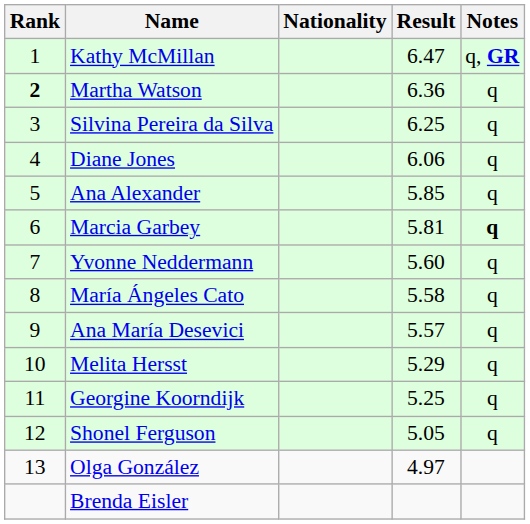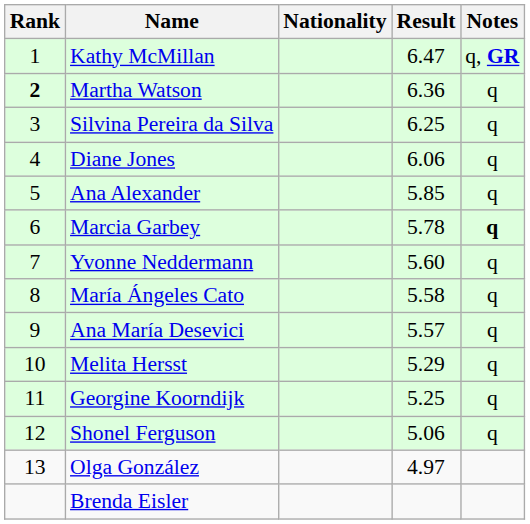 <table class="wikitable sortable" style="text-align:center">
 <tr>
 <th>Rank</th>
 <th>Name</th>
 <th>Nationality</th>
 <th>Result</th>
 <th>Notes</th>
 </tr>
 <tr bgcolor=ddffdd>
 <td>1</td>
 <td align=left><a href='#'>Kathy McMillan</a></td>
 <td align=left></td>
 <td>6.47</td>
 <td>q, <strong><a href='#'>GR</a></strong></td>
 </tr>
 <tr bgcolor=ddffdd>
 <td><strong>2</strong></td>
 <td align=left><a href='#'>Martha Watson</a></td>
 <td align=left></td>
 <td>6.36</td>
 <td>q</td>
 </tr>
 <tr bgcolor=ddffdd>
 <td>3</td>
 <td align=left><a href='#'>Silvina Pereira da Silva</a></td>
 <td align=left></td>
 <td>6.25</td>
 <td>q</td>
 </tr>
 <tr bgcolor=ddffdd>
 <td>4</td>
 <td align=left><a href='#'>Diane Jones</a></td>
 <td align=left></td>
 <td>6.06</td>
 <td>q</td>
 </tr>
 <tr bgcolor=ddffdd>
 <td>5</td>
 <td align=left><a href='#'>Ana Alexander</a></td>
 <td align=left></td>
 <td>5.85</td>
 <td>q</td>
 </tr>
 <tr bgcolor=ddffdd>
 <td>6</td>
 <td align=left><a href='#'>Marcia Garbey</a></td>
 <td align=left></td>
-<td>5.81</td>
+<td>5.78</td>
 <td><strong>q</strong></td>
 </tr>
 <tr bgcolor=ddffdd>
 <td>7</td>
 <td align=left><a href='#'>Yvonne Neddermann</a></td>
 <td align=left></td>
 <td>5.60</td>
 <td>q</td>
 </tr>
 <tr bgcolor=ddffdd>
 <td>8</td>
 <td align=left><a href='#'>María Ángeles Cato</a></td>
 <td align=left></td>
 <td>5.58</td>
 <td>q</td>
 </tr>
 <tr bgcolor=ddffdd>
 <td>9</td>
 <td align=left><a href='#'>Ana María Desevici</a></td>
 <td align=left></td>
 <td>5.57</td>
 <td>q</td>
 </tr>
 <tr bgcolor=ddffdd>
 <td>10</td>
 <td align=left><a href='#'>Melita Hersst</a></td>
 <td align=left></td>
 <td>5.29</td>
 <td>q</td>
 </tr>
 <tr bgcolor=ddffdd>
 <td>11</td>
 <td align=left><a href='#'>Georgine Koorndijk</a></td>
 <td align=left></td>
 <td>5.25</td>
 <td>q</td>
 </tr>
 <tr bgcolor=ddffdd>
 <td>12</td>
 <td align=left><a href='#'>Shonel Ferguson</a></td>
 <td align=left></td>
-<td>5.05</td>
+<td>5.06</td>
 <td>q</td>
 </tr>
 <tr>
 <td>13</td>
 <td align=left><a href='#'>Olga González</a></td>
 <td align=left></td>
 <td>4.97</td>
 <td></td>
 </tr>
 <tr>
 <td></td>
 <td align=left><a href='#'>Brenda Eisler</a></td>
 <td align=left></td>
 <td></td>
 <td></td>
 </tr>
 </table>
